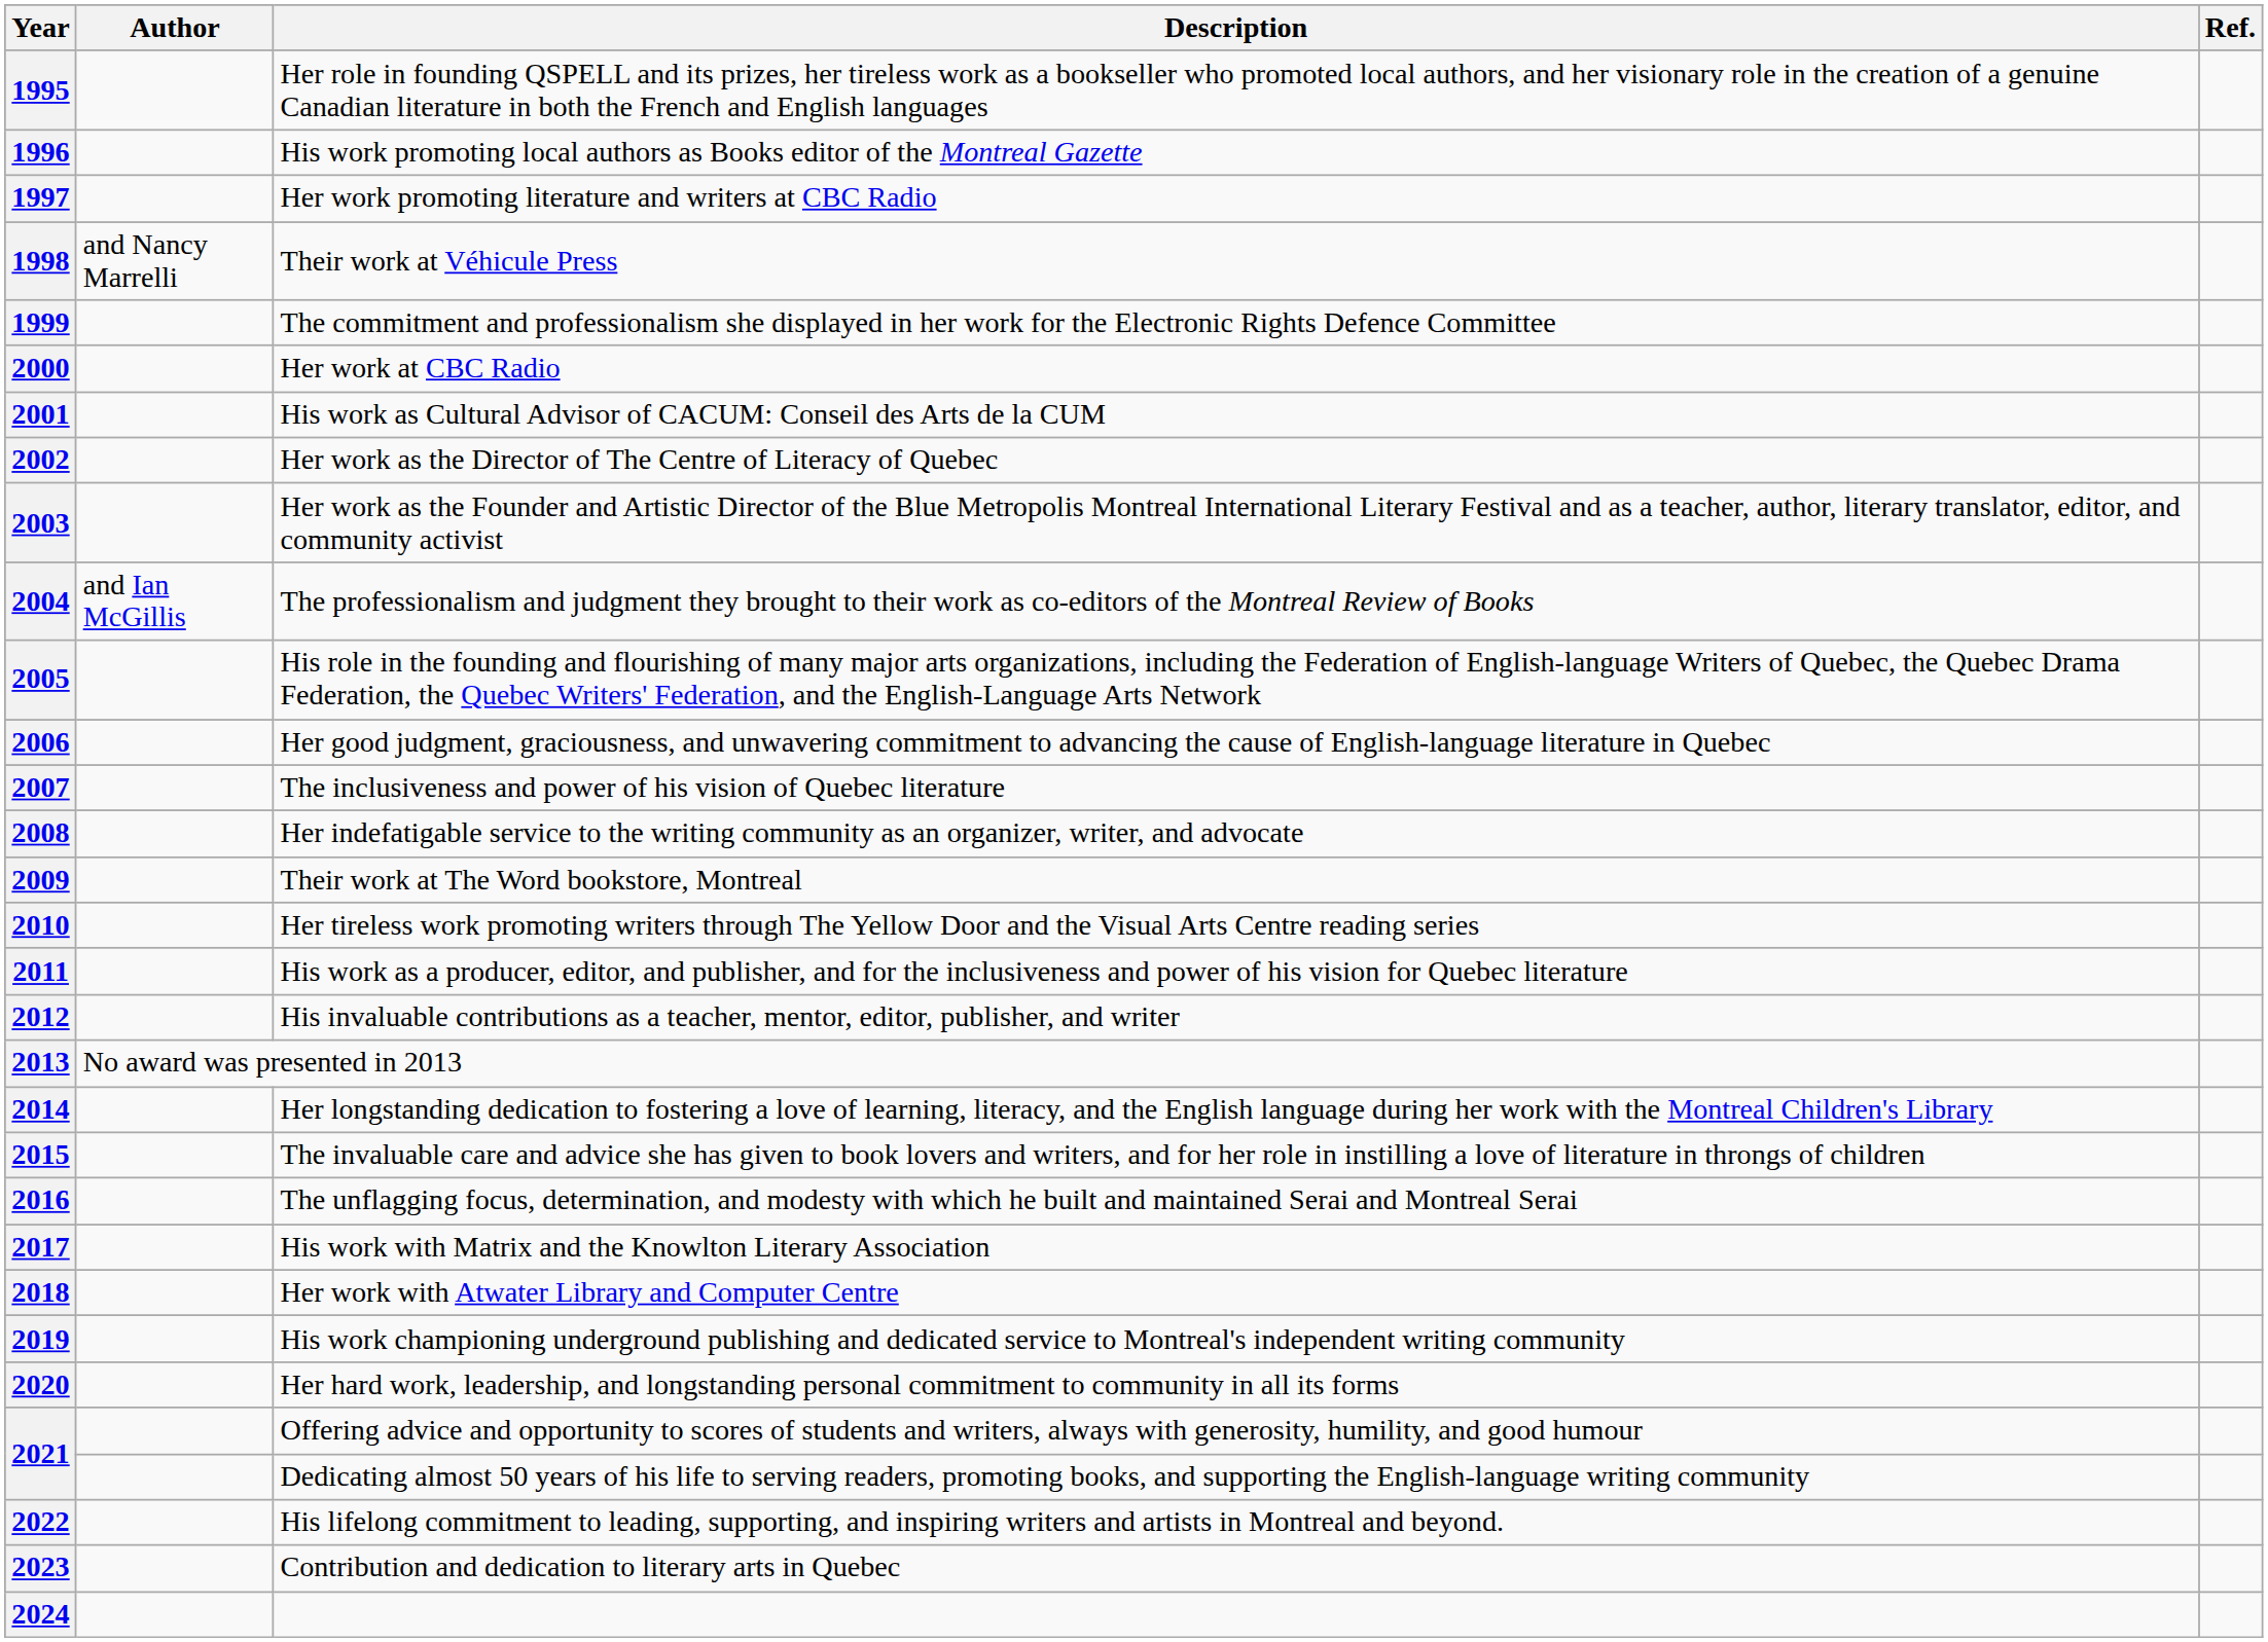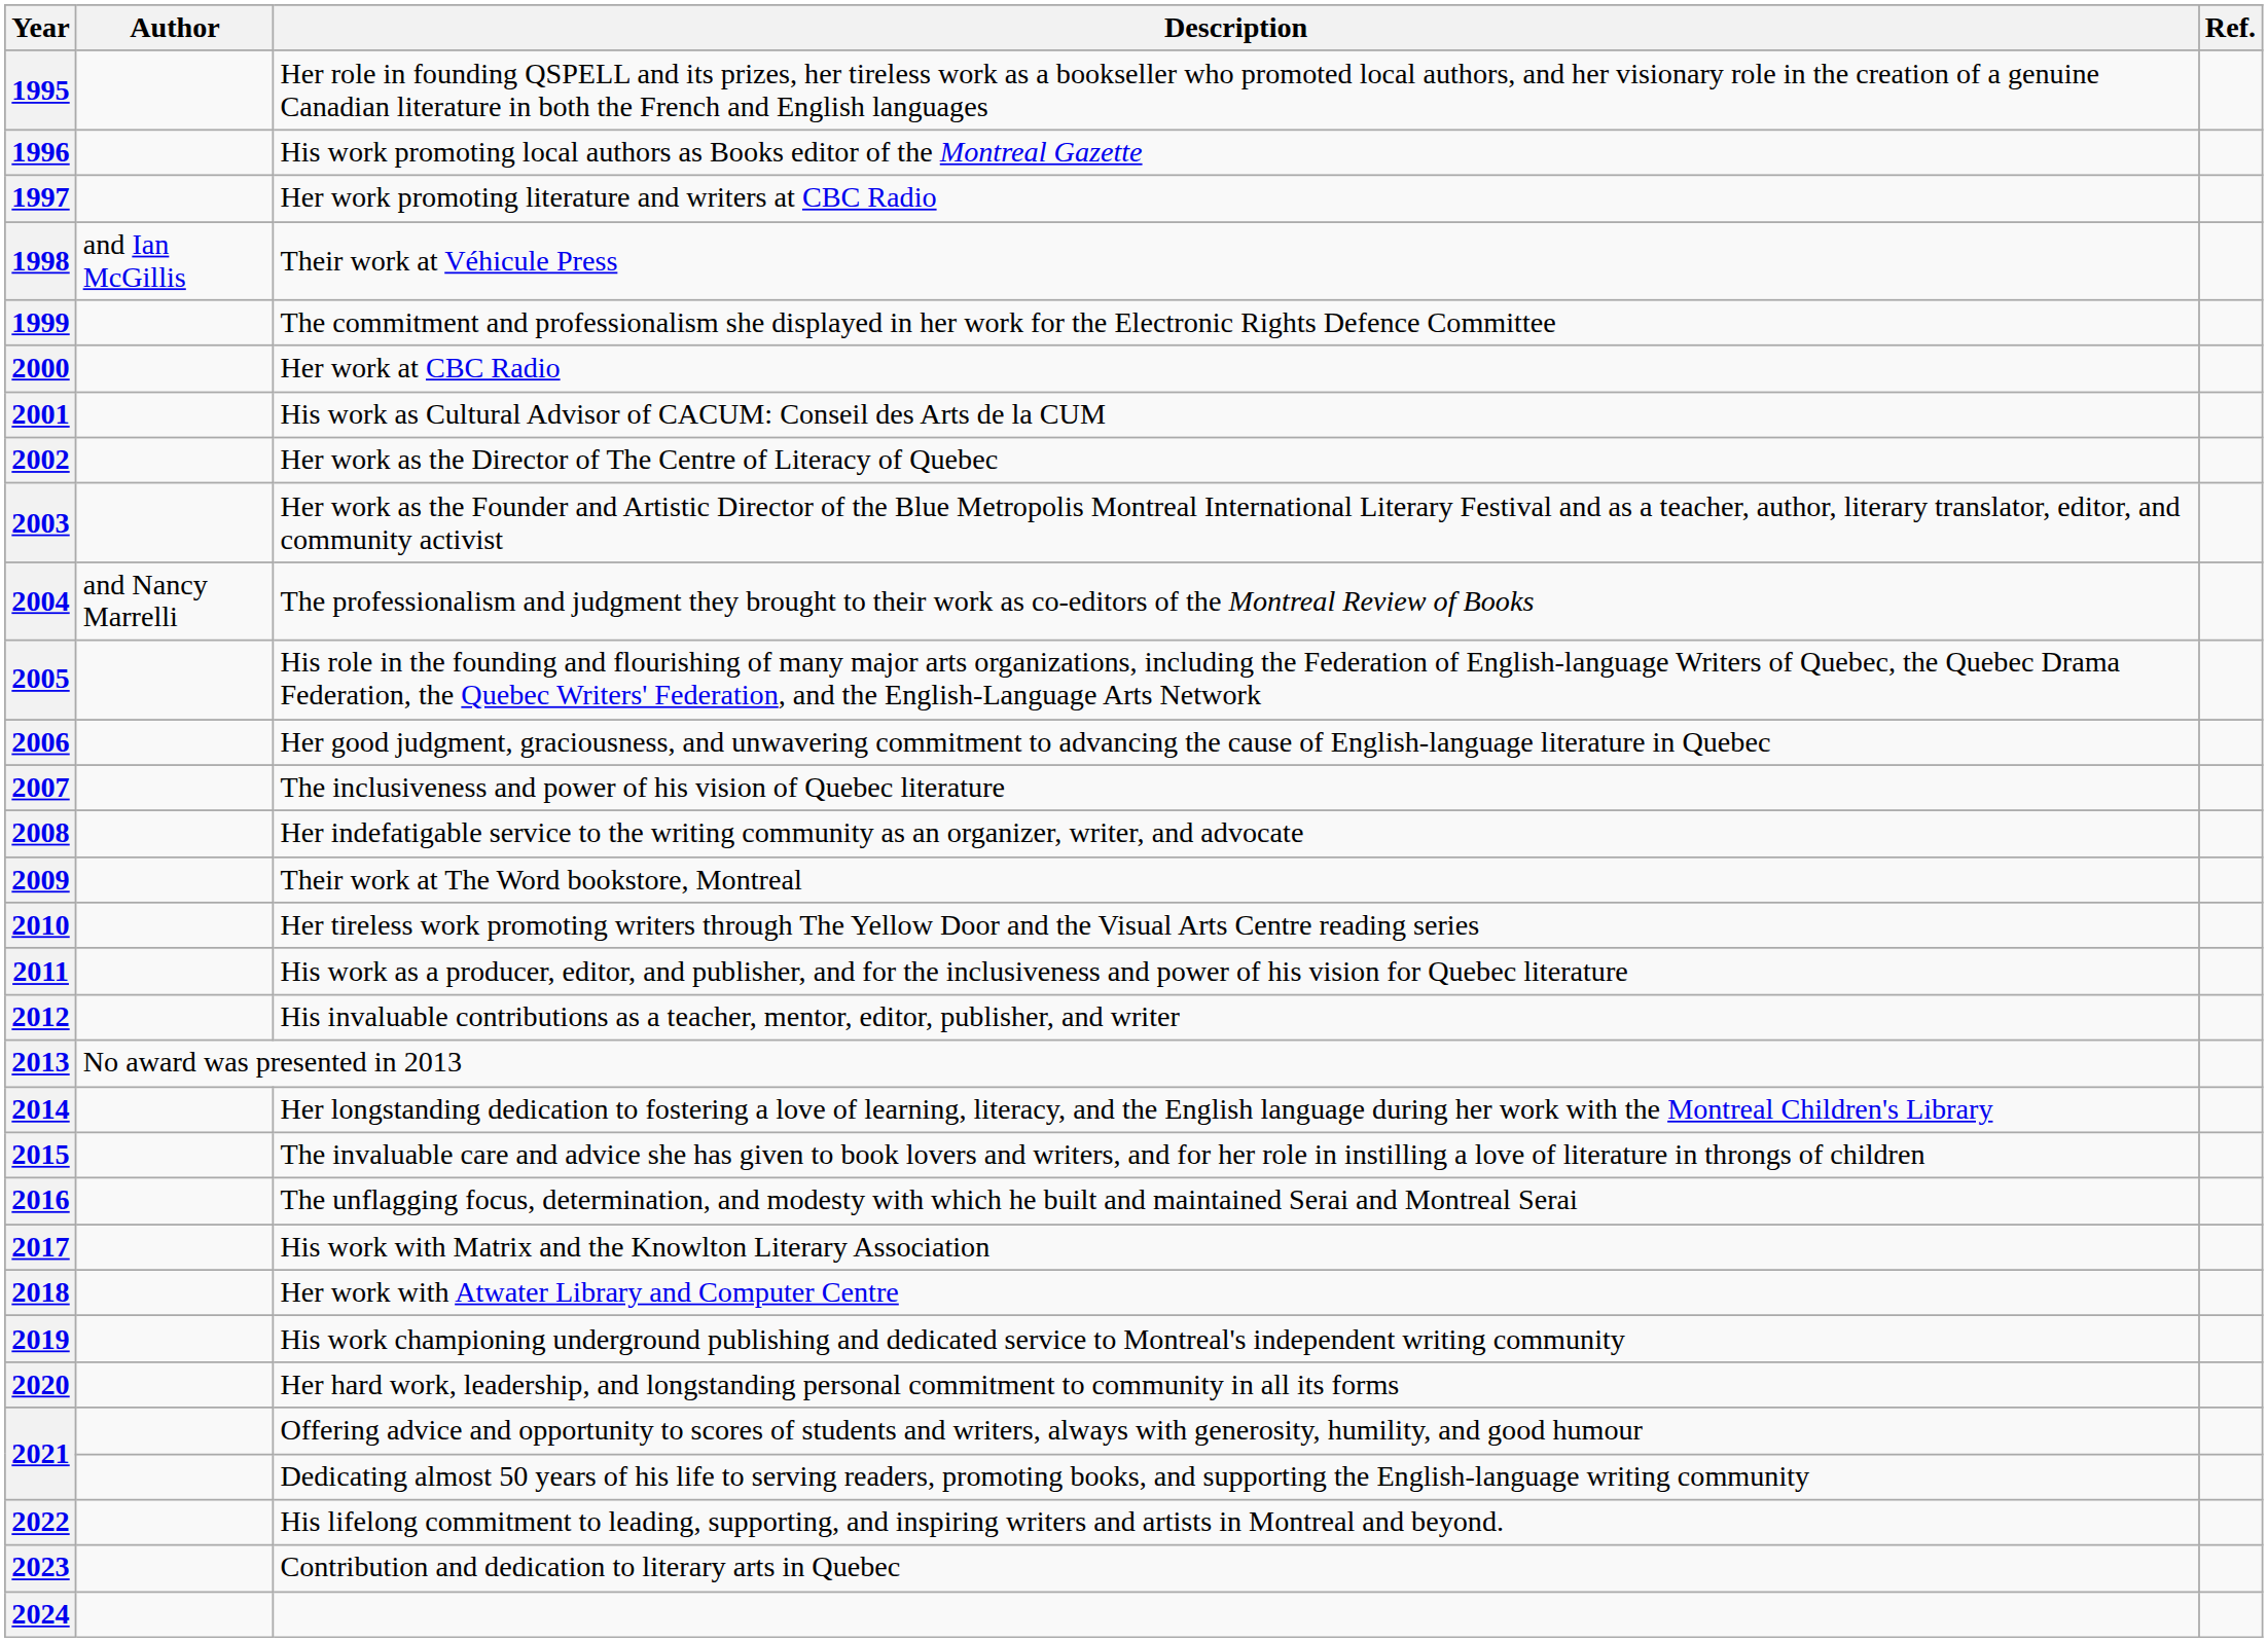 <table class="wikitable sortable mw-collapsible">
 <tr>
 <th>Year</th>
 <th>Author</th>
 <th>Description</th>
 <th>Ref.</th>
 </tr>
 <tr>
 <th><a href='#'>1995</a></th>
 <td></td>
 <td>Her role in founding QSPELL and its prizes, her tireless work as a bookseller who promoted local authors, and her visionary role in the creation of a genuine Canadian literature in both the French and English languages</td>
 <td></td>
 </tr>
 <tr>
 <th><a href='#'>1996</a></th>
 <td></td>
 <td>His work promoting local authors as Books editor of the <em><a href='#'>Montreal Gazette</a></em></td>
 <td></td>
 </tr>
 <tr>
 <th><a href='#'>1997</a></th>
 <td></td>
 <td>Her work promoting literature and writers at <a href='#'>CBC Radio</a></td>
 <td></td>
 </tr>
 <tr>
 <th><a href='#'>1998</a></th>
-<td> and Nancy Marrelli</td>
+<td> and <a href='#'>Ian McGillis</a></td>
 <td>Their work at <a href='#'>Véhicule Press</a></td>
 <td></td>
 </tr>
 <tr>
 <th><a href='#'>1999</a></th>
 <td></td>
 <td>The commitment and professionalism she displayed in her work for the Electronic Rights Defence Committee</td>
 <td></td>
 </tr>
 <tr>
 <th><a href='#'>2000</a></th>
 <td></td>
 <td>Her work at <a href='#'>CBC Radio</a></td>
 <td></td>
 </tr>
 <tr>
 <th><a href='#'>2001</a></th>
 <td></td>
 <td>His work as Cultural Advisor of CACUM: Conseil des Arts de la CUM</td>
 <td></td>
 </tr>
 <tr>
 <th><a href='#'>2002</a></th>
 <td></td>
 <td>Her work as the Director of The Centre of Literacy of Quebec</td>
 <td></td>
 </tr>
 <tr>
 <th><a href='#'>2003</a></th>
 <td></td>
 <td>Her work as the Founder and Artistic Director of the Blue Metropolis Montreal International Literary Festival and as a teacher, author, literary translator, editor, and community activist</td>
 <td></td>
 </tr>
 <tr>
 <th><a href='#'>2004</a></th>
-<td> and <a href='#'>Ian McGillis</a></td>
+<td> and Nancy Marrelli</td>
 <td>The professionalism and judgment they brought to their work as co-editors of the <em>Montreal Review of Books</em></td>
 <td></td>
 </tr>
 <tr>
 <th><a href='#'>2005</a></th>
 <td></td>
 <td>His role in the founding and flourishing of many major arts organizations, including the Federation of English-language Writers of Quebec, the Quebec Drama Federation, the <a href='#'>Quebec Writers' Federation</a>, and the English-Language Arts Network</td>
 <td></td>
 </tr>
 <tr>
 <th><a href='#'>2006</a></th>
 <td></td>
 <td>Her good judgment, graciousness, and unwavering commitment to advancing the cause of English-language literature in Quebec</td>
 <td></td>
 </tr>
 <tr>
 <th><a href='#'>2007</a></th>
 <td></td>
 <td>The inclusiveness and power of his vision of Quebec literature</td>
 <td></td>
 </tr>
 <tr>
 <th><a href='#'>2008</a></th>
 <td></td>
 <td>Her indefatigable service to the writing community as an organizer, writer, and advocate</td>
 <td></td>
 </tr>
 <tr>
 <th><a href='#'>2009</a></th>
 <td></td>
 <td>Their work at The Word bookstore, Montreal</td>
 <td></td>
 </tr>
 <tr>
 <th><a href='#'>2010</a></th>
 <td></td>
 <td>Her tireless work promoting writers through The Yellow Door and the Visual Arts Centre reading series</td>
 <td></td>
 </tr>
 <tr>
 <th><a href='#'>2011</a></th>
 <td></td>
 <td>His work as a producer, editor, and publisher, and for the inclusiveness and power of his vision for Quebec literature</td>
 <td></td>
 </tr>
 <tr>
 <th><a href='#'>2012</a></th>
 <td></td>
 <td>His invaluable contributions as a teacher, mentor, editor, publisher, and writer</td>
 <td></td>
 </tr>
 <tr>
 <th><a href='#'>2013</a></th>
 <td colspan="2">No award was presented in 2013</td>
 <td></td>
 </tr>
 <tr>
 <th><a href='#'>2014</a></th>
 <td></td>
 <td>Her longstanding dedication to fostering a love of learning, literacy, and the English language during her work with the <a href='#'>Montreal Children's Library</a></td>
 <td></td>
 </tr>
 <tr>
 <th><a href='#'>2015</a></th>
 <td></td>
 <td>The invaluable care and advice she has given to book lovers and writers, and for her role in instilling a love of literature in throngs of children</td>
 <td></td>
 </tr>
 <tr>
 <th><a href='#'>2016</a></th>
 <td></td>
 <td>The unflagging focus, determination, and modesty with which he built and maintained Serai and Montreal Serai</td>
 <td></td>
 </tr>
 <tr>
 <th><a href='#'>2017</a></th>
 <td></td>
 <td>His work with Matrix and the Knowlton Literary Association</td>
 <td></td>
 </tr>
 <tr>
 <th><a href='#'>2018</a></th>
 <td></td>
 <td>Her work with <a href='#'>Atwater Library and Computer Centre</a></td>
 <td></td>
 </tr>
 <tr>
 <th><a href='#'>2019</a></th>
 <td></td>
 <td>His work championing underground publishing and dedicated service to Montreal's independent writing community</td>
 <td></td>
 </tr>
 <tr>
 <th><a href='#'>2020</a></th>
 <td></td>
 <td>Her hard work, leadership, and longstanding personal commitment to community in all its forms</td>
 <td></td>
 </tr>
 <tr>
 <th rowspan="2"><a href='#'>2021</a></th>
 <td></td>
 <td>Offering advice and opportunity to scores of students and writers, always with generosity, humility, and good humour</td>
 <td></td>
 </tr>
 <tr>
 <td></td>
 <td>Dedicating almost 50 years of his life to serving readers, promoting books, and supporting the English-language writing community</td>
 <td></td>
 </tr>
 <tr>
 <th><a href='#'>2022</a></th>
 <td></td>
 <td>His lifelong commitment to leading, supporting, and inspiring writers and artists in Montreal and beyond.</td>
 <td></td>
 </tr>
 <tr>
 <th><a href='#'>2023</a></th>
 <td></td>
 <td>Contribution and dedication to literary arts in Quebec</td>
 <td></td>
 </tr>
 <tr>
 <th><a href='#'>2024</a></th>
 <td></td>
 <td></td>
 <td></td>
 </tr>
 </table>
